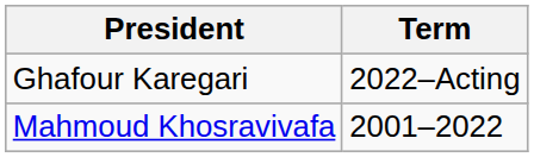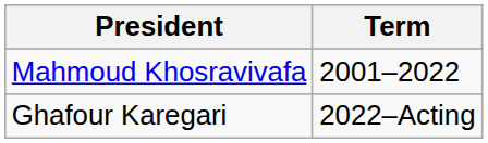 <table class="wikitable">
 <tr>
 <th>President</th>
 <th>Term</th>
 </tr>
 <tr>
+<td><a href='#'>Mahmoud Khosravivafa</a></td>
+<td>2001–2022</td>
+</tr>
+<tr>
 <td>Ghafour Karegari</td>
 <td>2022–Acting</td>
 </tr>
-<tr>
-<td><a href='#'>Mahmoud Khosravivafa</a></td>
-<td>2001–2022</td>
-</tr>
 </table>
